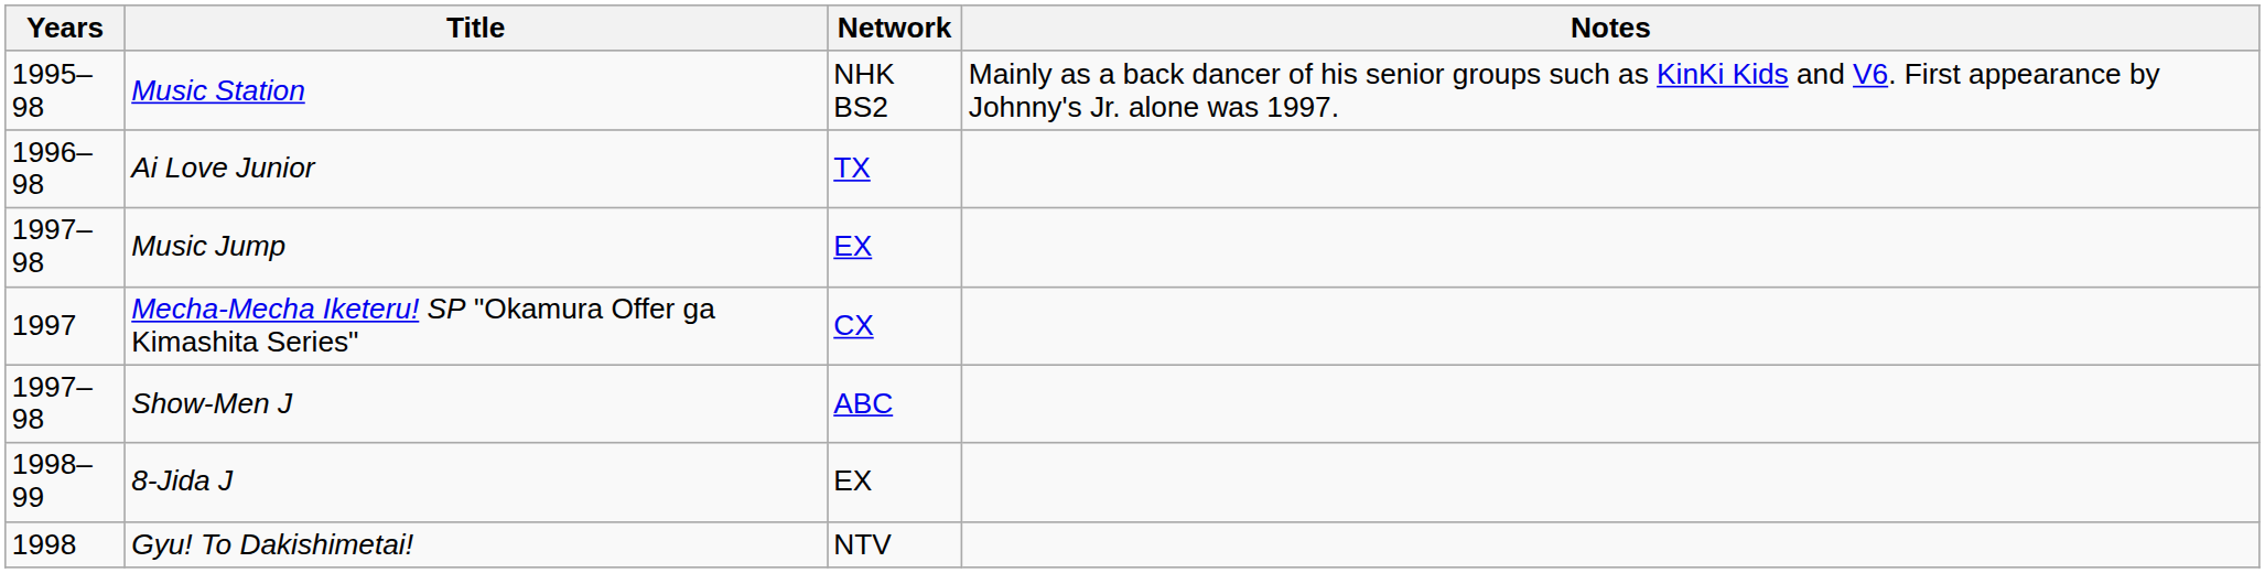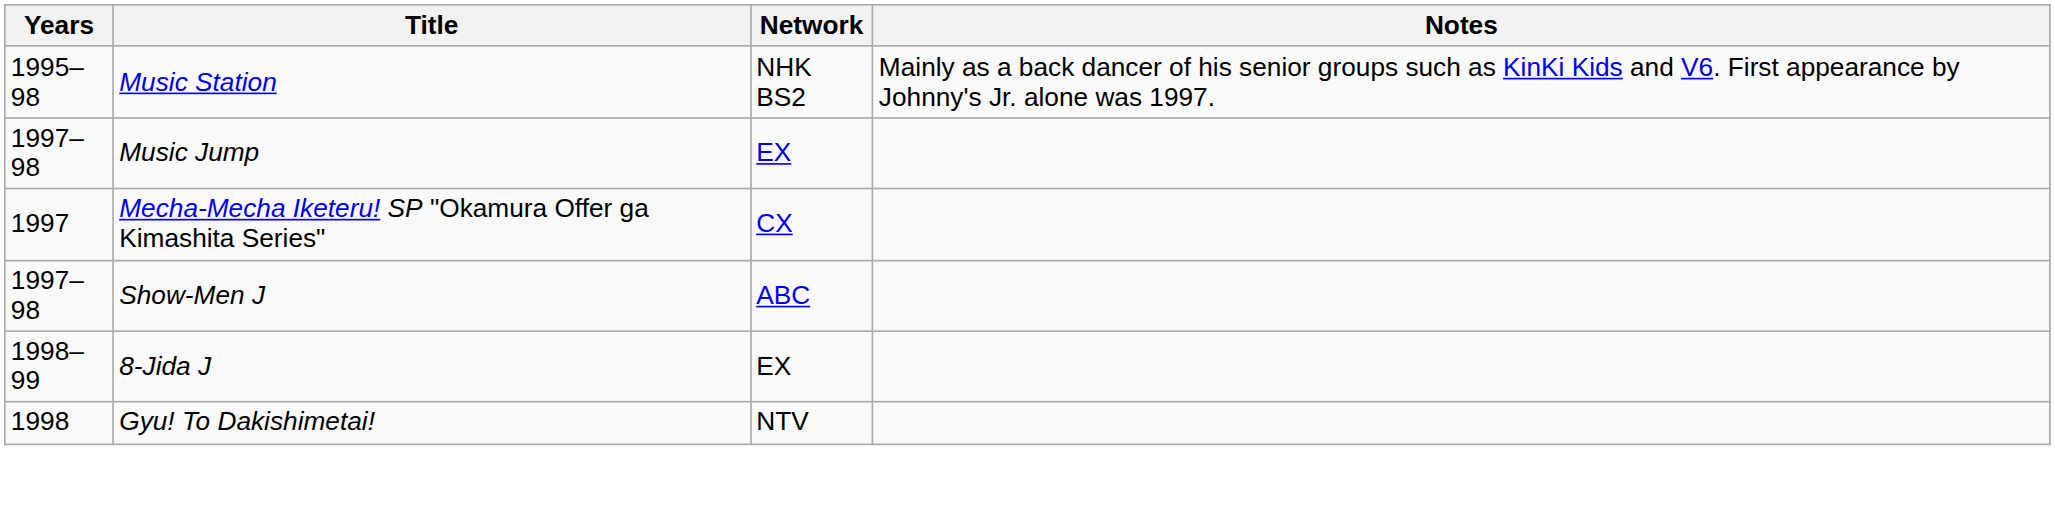 <table class="wikitable">
 <tr>
 <th>Years</th>
 <th>Title</th>
 <th>Network</th>
 <th>Notes</th>
 </tr>
 <tr>
 <td>1995–98</td>
 <td><em><a href='#'>Music Station</a></em></td>
 <td>NHK BS2</td>
 <td>Mainly as a back dancer of his senior groups such as <a href='#'>KinKi Kids</a> and <a href='#'>V6</a>. First appearance by Johnny's Jr. alone was 1997.</td>
-</tr>
-<tr>
-<td>1996–98</td>
-<td><em>Ai Love Junior</em></td>
-<td><a href='#'>TX</a></td>
-<td></td>
 </tr>
 <tr>
 <td>1997–98</td>
 <td><em>Music Jump</em></td>
 <td><a href='#'>EX</a></td>
 <td></td>
 </tr>
 <tr>
 <td>1997</td>
 <td><em><a href='#'>Mecha-Mecha Iketeru!</a> SP</em> "Okamura Offer ga Kimashita Series"</td>
 <td><a href='#'>CX</a></td>
 <td></td>
 </tr>
 <tr>
 <td>1997–98</td>
 <td><em>Show-Men J</em></td>
 <td><a href='#'>ABC</a></td>
 <td></td>
 </tr>
 <tr>
 <td>1998–99</td>
 <td><em>8-Jida J</em></td>
 <td>EX</td>
 <td></td>
 </tr>
 <tr>
 <td>1998</td>
 <td><em>Gyu! To Dakishimetai!</em></td>
 <td>NTV</td>
 <td></td>
 </tr>
 </table>
